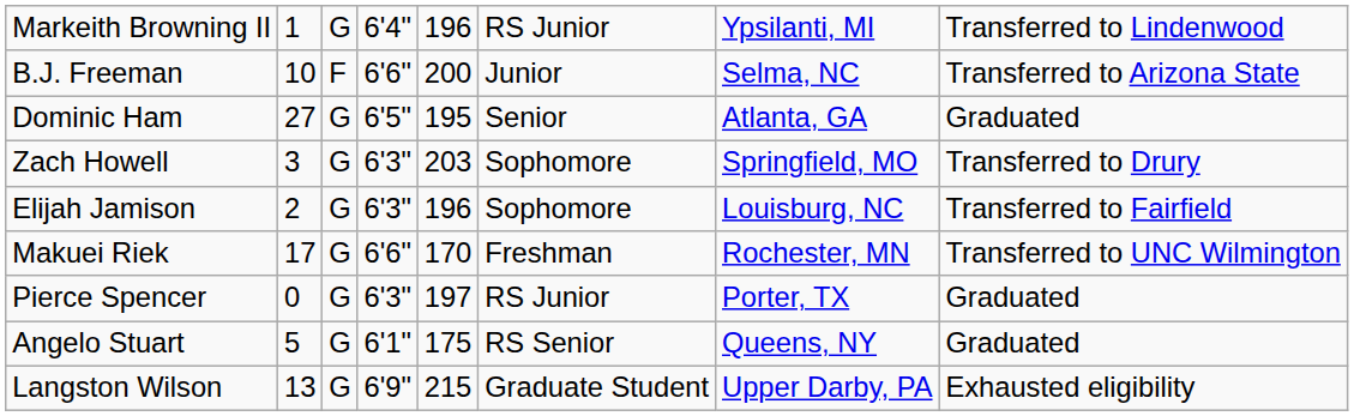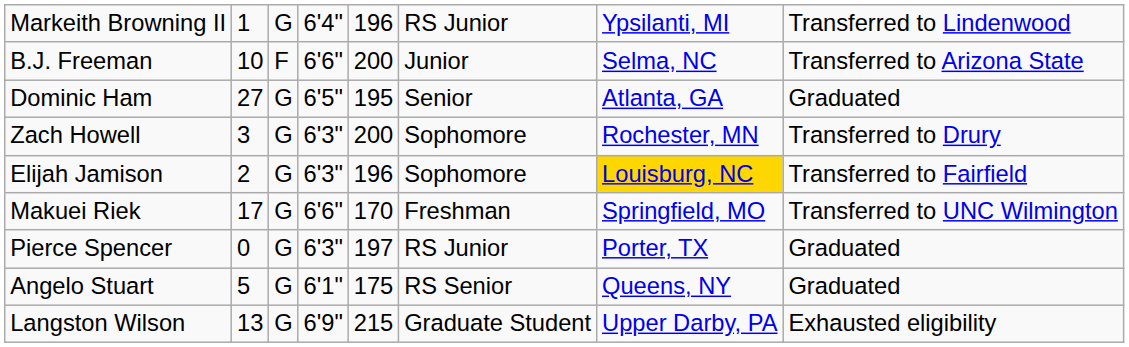 <table class="wikitable sortable" border="1">
 <tr>
 <td>Markeith Browning II</td>
 <td>1</td>
 <td>G</td>
 <td>6'4"</td>
 <td>196</td>
 <td>RS Junior</td>
 <td><a href='#'>Ypsilanti, MI</a></td>
 <td>Transferred to <a href='#'>Lindenwood</a></td>
 </tr>
 <tr>
 <td>B.J. Freeman</td>
 <td>10</td>
 <td>F</td>
 <td>6'6"</td>
 <td>200</td>
 <td>Junior</td>
 <td><a href='#'>Selma, NC</a></td>
 <td>Transferred to <a href='#'>Arizona State</a></td>
 </tr>
 <tr>
 <td>Dominic Ham</td>
 <td>27</td>
 <td>G</td>
 <td>6'5"</td>
 <td>195</td>
 <td>Senior</td>
 <td><a href='#'>Atlanta, GA</a></td>
 <td>Graduated</td>
 </tr>
 <tr>
 <td>Zach Howell</td>
 <td>3</td>
 <td>G</td>
 <td>6'3"</td>
-<td>203</td>
+<td>200</td>
 <td>Sophomore</td>
-<td><a href='#'>Springfield, MO</a></td>
+<td><a href='#'>Rochester, MN</a></td>
 <td>Transferred to <a href='#'>Drury</a></td>
 </tr>
 <tr>
 <td>Elijah Jamison</td>
 <td>2</td>
 <td>G</td>
 <td>6'3"</td>
 <td>196</td>
 <td>Sophomore</td>
-<td><a href='#'>Louisburg, NC</a></td>
+<td style="background: gold;"><a href='#'>Louisburg, NC</a></td>
 <td>Transferred to <a href='#'>Fairfield</a></td>
 </tr>
 <tr>
 <td>Makuei Riek</td>
 <td>17</td>
 <td>G</td>
 <td>6'6"</td>
 <td>170</td>
 <td>Freshman</td>
-<td><a href='#'>Rochester, MN</a></td>
+<td><a href='#'>Springfield, MO</a></td>
 <td>Transferred to <a href='#'>UNC Wilmington</a></td>
 </tr>
 <tr>
 <td>Pierce Spencer</td>
 <td>0</td>
 <td>G</td>
 <td>6'3"</td>
 <td>197</td>
 <td>RS Junior</td>
 <td><a href='#'>Porter, TX</a></td>
 <td>Graduated</td>
 </tr>
 <tr>
 <td>Angelo Stuart</td>
 <td>5</td>
 <td>G</td>
 <td>6'1"</td>
 <td>175</td>
 <td>RS Senior</td>
 <td><a href='#'>Queens, NY</a></td>
 <td>Graduated</td>
 </tr>
 <tr>
 <td>Langston Wilson</td>
 <td>13</td>
 <td>G</td>
 <td>6'9"</td>
 <td>215</td>
 <td>Graduate Student</td>
 <td><a href='#'>Upper Darby, PA</a></td>
 <td>Exhausted eligibility</td>
 </tr>
 </table>
